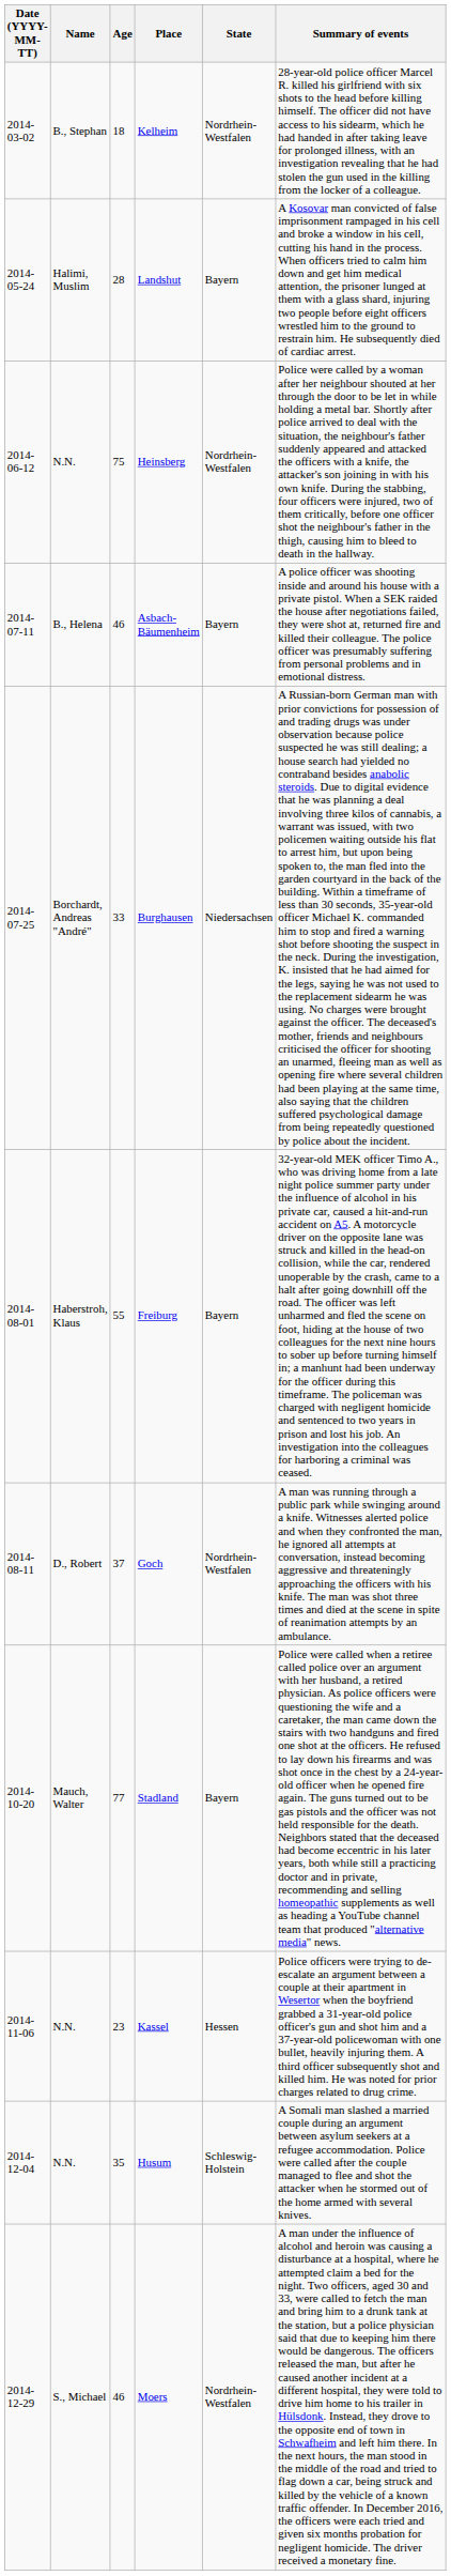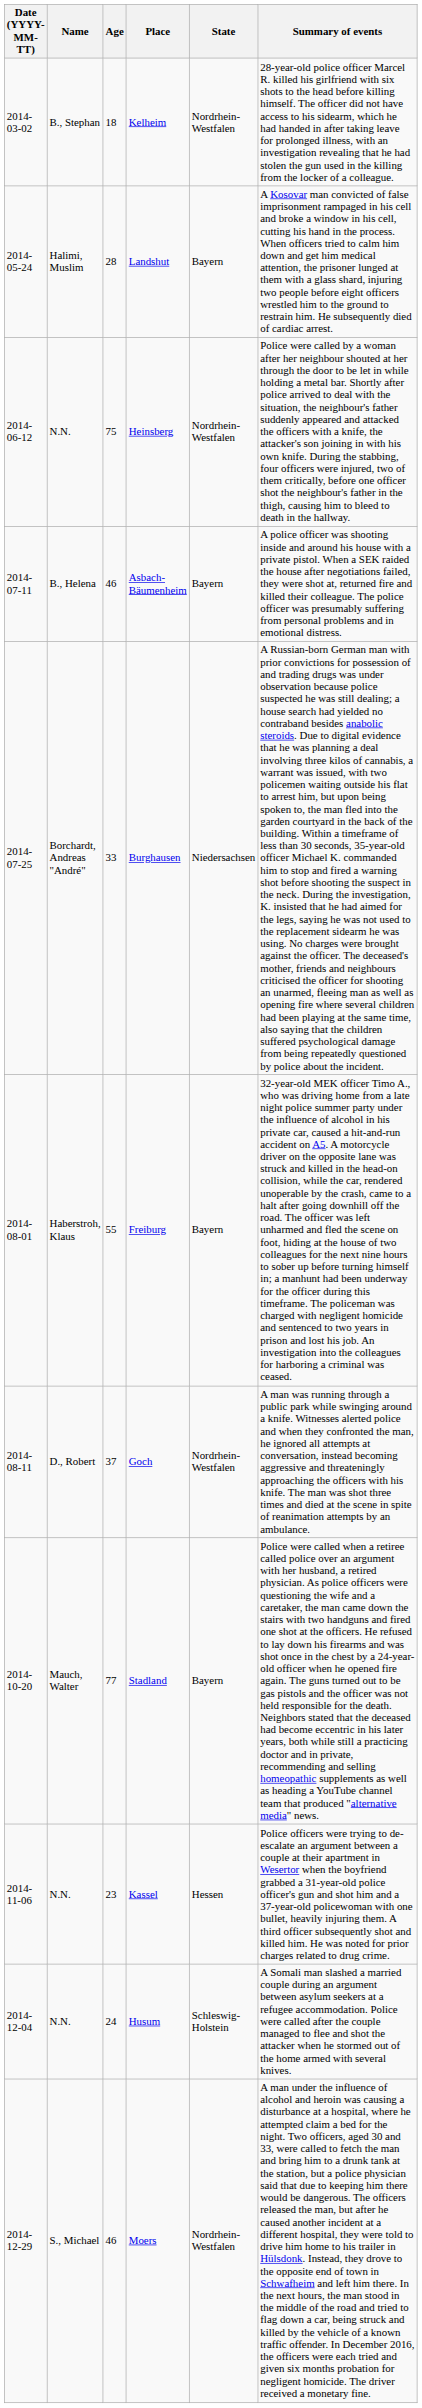 <table class="wikitable sortable static-row-numbers static-row-header-text">
 <tr>
 <th style="width:10%;">Date<br>(YYYY-MM-TT)</th>
 <th style="width:10%;">Name</th>
 <th style="width:5%;">Age</th>
 <th style="width:10%;">Place</th>
 <th style="width:15%;">State</th>
 <th style="width:50%;">Summary of events</th>
 </tr>
 <tr>
 <td>2014-03-02</td>
 <td>B., Stephan</td>
 <td>18</td>
 <td><a href='#'>Kelheim</a></td>
 <td>Nordrhein-Westfalen</td>
 <td>28-year-old police officer Marcel R. killed his girlfriend with six shots to the head before killing himself. The officer did not have access to his sidearm, which he had handed in after taking leave for prolonged illness, with an investigation revealing that he had stolen the gun used in the killing from the locker of a colleague.</td>
 </tr>
 <tr>
 <td>2014-05-24</td>
 <td>Halimi, Muslim</td>
 <td>28</td>
 <td><a href='#'>Landshut</a></td>
 <td>Bayern</td>
 <td>A <a href='#'>Kosovar</a> man convicted of false imprisonment rampaged in his cell and broke a window in his cell, cutting his hand in the process. When officers tried to calm him down and get him medical attention, the prisoner lunged at them with a glass shard, injuring two people before eight officers wrestled him to the ground to restrain him. He subsequently died of cardiac arrest.</td>
 </tr>
 <tr>
 <td>2014-06-12</td>
 <td>N.N.</td>
 <td>75</td>
 <td><a href='#'>Heinsberg</a></td>
 <td>Nordrhein-Westfalen</td>
 <td>Police were called by a woman after her neighbour shouted at her through the door to be let in while holding a metal bar. Shortly after police arrived to deal with the situation, the neighbour's father suddenly appeared and attacked the officers with a knife, the attacker's son joining in with his own knife. During the stabbing, four officers were injured, two of them critically, before one officer shot the neighbour's father in the thigh, causing him to bleed to death in the hallway.</td>
 </tr>
 <tr>
 <td>2014-07-11</td>
 <td>B., Helena</td>
 <td>46</td>
 <td><a href='#'>Asbach-Bäumenheim</a></td>
 <td>Bayern</td>
 <td>A police officer was shooting inside and around his house with a private pistol. When a SEK raided the house after negotiations failed, they were shot at, returned fire and killed their colleague. The police officer was presumably suffering from personal problems and in emotional distress.</td>
 </tr>
 <tr>
 <td>2014-07-25</td>
 <td>Borchardt, Andreas "André"</td>
 <td>33</td>
 <td><a href='#'>Burghausen</a></td>
 <td>Niedersachsen</td>
 <td>A Russian-born German man with prior convictions for possession of and trading drugs was under observation because police suspected he was still dealing; a house search had yielded no contraband besides <a href='#'>anabolic steroids</a>. Due to digital evidence that he was planning a deal involving three kilos of cannabis, a warrant was issued, with two policemen waiting outside his flat to arrest him, but upon being spoken to, the man fled into the garden courtyard in the back of the building. Within a timeframe of less than 30 seconds, 35-year-old officer Michael K. commanded him to stop and fired a warning shot before shooting the suspect in the neck. During the investigation, K. insisted that he had aimed for the legs, saying he was not used to the replacement sidearm he was using. No charges were brought against the officer. The deceased's mother, friends and neighbours criticised the officer for shooting an unarmed, fleeing man as well as opening fire where several children had been playing at the same time, also saying that the children suffered psychological damage from being repeatedly questioned by police about the incident.</td>
 </tr>
 <tr>
 <td>2014-08-01</td>
 <td>Haberstroh, Klaus</td>
 <td>55</td>
 <td><a href='#'>Freiburg</a></td>
 <td>Bayern</td>
 <td>32-year-old MEK officer Timo A., who was driving home from a late night police summer party under the influence of alcohol in his private car, caused a hit-and-run accident on <a href='#'>A5</a>. A motorcycle driver on the opposite lane was struck and killed in the head-on collision, while the car, rendered unoperable by the crash, came to a halt after going downhill off the road. The officer was left unharmed and fled the scene on foot, hiding at the house of two colleagues for the next nine hours to sober up before turning himself in; a manhunt had been underway for the officer during this timeframe. The policeman was charged with negligent homicide and sentenced to two years in prison and lost his job. An investigation into the colleagues for harboring a criminal was ceased.</td>
 </tr>
 <tr>
 <td>2014-08-11</td>
 <td>D., Robert</td>
 <td>37</td>
 <td><a href='#'>Goch</a></td>
 <td>Nordrhein-Westfalen</td>
 <td>A man was running through a public park while swinging around a knife. Witnesses alerted police and when they confronted the man, he ignored all attempts at conversation, instead becoming aggressive and threateningly approaching the officers with his knife. The man was shot three times and died at the scene in spite of reanimation attempts by an ambulance.</td>
 </tr>
 <tr>
 <td>2014-10-20</td>
 <td>Mauch, Walter</td>
 <td>77</td>
 <td><a href='#'>Stadland</a></td>
 <td>Bayern</td>
 <td>Police were called when a retiree called police over an argument with her husband, a retired physician. As police officers were questioning the wife and a caretaker, the man came down the stairs with two handguns and fired one shot at the officers. He refused to lay down his firearms and was shot once in the chest by a 24-year-old officer when he opened fire again. The guns turned out to be gas pistols and the officer was not held responsible for the death. Neighbors stated that the deceased had become eccentric in his later years, both while still a practicing doctor and in private, recommending and selling <a href='#'>homeopathic</a> supplements as well as heading a YouTube channel team that produced "<a href='#'>alternative media</a>" news.</td>
 </tr>
 <tr>
 <td>2014-11-06</td>
 <td>N.N.</td>
 <td>23</td>
 <td><a href='#'>Kassel</a></td>
 <td>Hessen</td>
 <td>Police officers were trying to de-escalate an argument between a couple at their apartment in <a href='#'>Wesertor</a> when the boyfriend grabbed a 31-year-old police officer's gun and shot him and a 37-year-old policewoman with one bullet, heavily injuring them. A third officer subsequently shot and killed him. He was noted for prior charges related to drug crime.</td>
 </tr>
 <tr>
 <td>2014-12-04</td>
 <td>N.N.</td>
-<td>35</td>
+<td>24</td>
 <td><a href='#'>Husum</a></td>
 <td>Schleswig-Holstein</td>
 <td>A Somali man slashed a married couple during an argument between asylum seekers at a refugee accommodation. Police were called after the couple managed to flee and shot the attacker when he stormed out of the home armed with several knives.</td>
 </tr>
 <tr>
 <td>2014-12-29</td>
 <td>S., Michael</td>
 <td>46</td>
 <td><a href='#'>Moers</a></td>
 <td>Nordrhein-Westfalen</td>
 <td>A man under the influence of alcohol and heroin was causing a disturbance at a hospital, where he attempted claim a bed for the night. Two officers, aged 30 and 33, were called to fetch the man and bring him to a drunk tank at the station, but a police physician said that due to keeping him there would be dangerous. The officers released the man, but after he caused another incident at a different hospital, they were told to drive him home to his trailer in <a href='#'>Hülsdonk</a>. Instead, they drove to the opposite end of town in <a href='#'>Schwafheim</a> and left him there. In the next hours, the man stood in the middle of the road and tried to flag down a car, being struck and killed by the vehicle of a known traffic offender. In December 2016, the officers were each tried and given six months probation for negligent homicide. The driver received a monetary fine.</td>
 </tr>
 </table>
